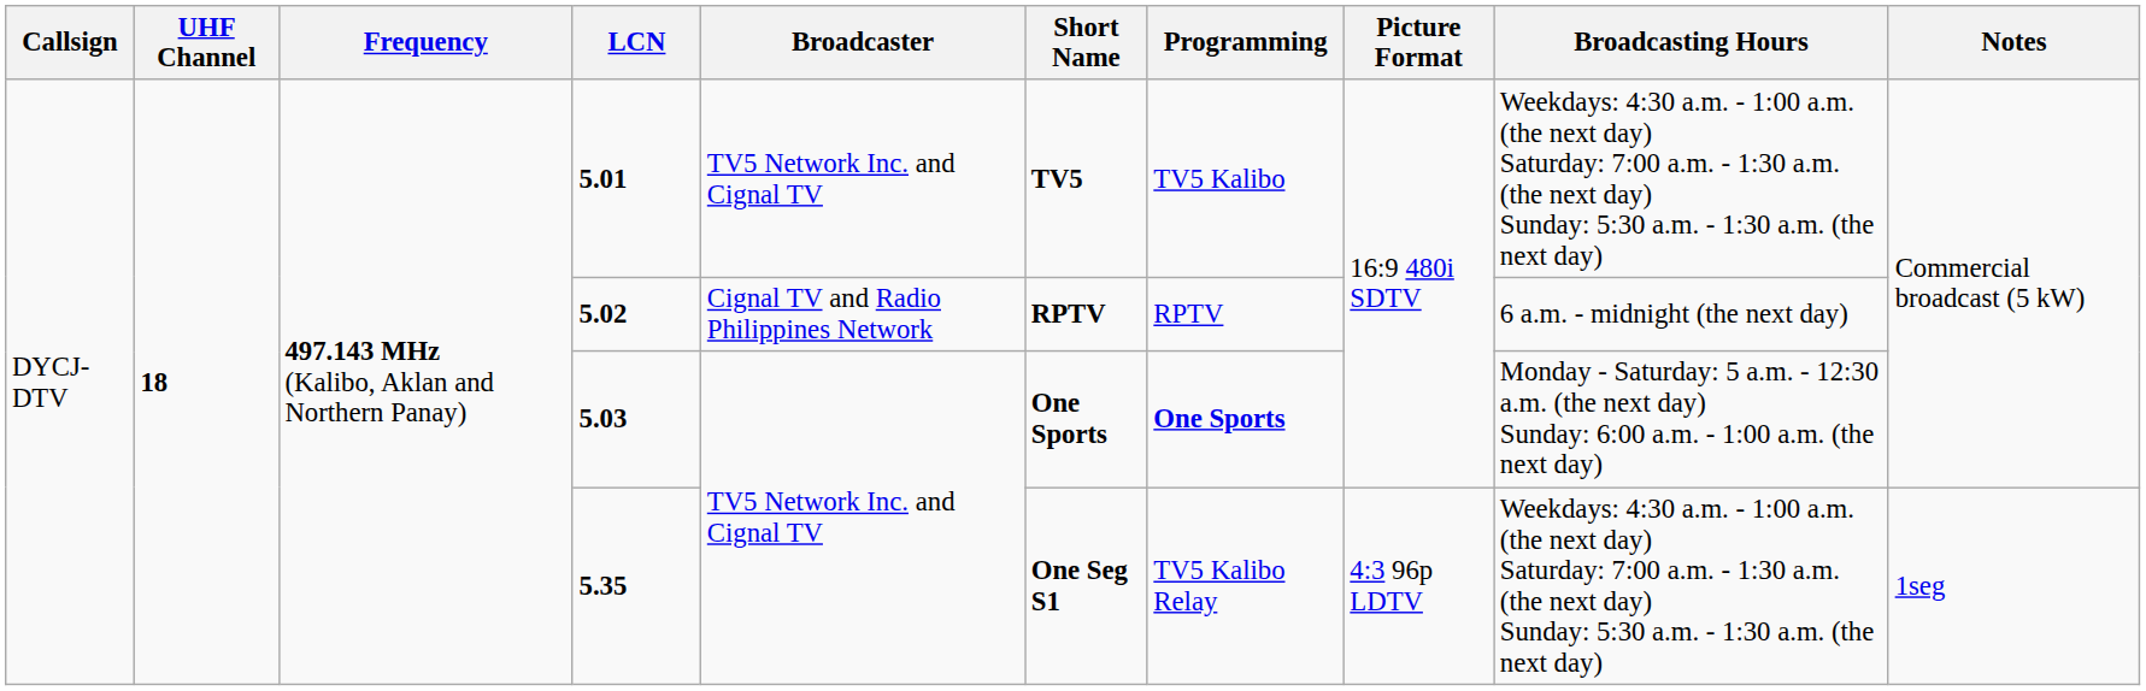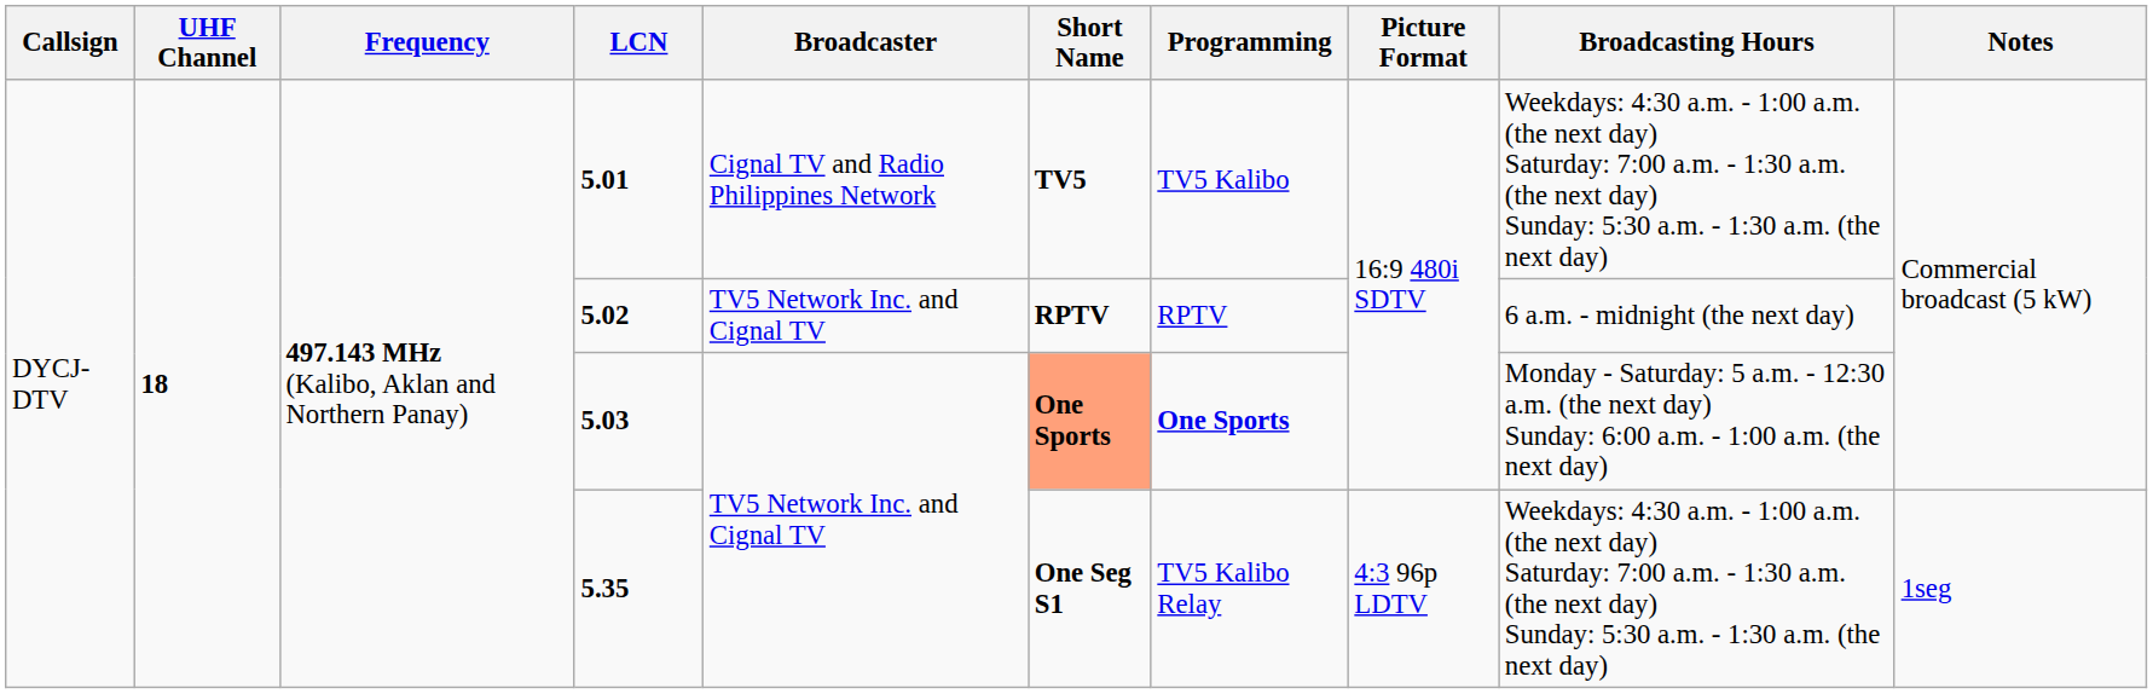 <table class="wikitable sortable">
 <tr>
 <th>Callsign</th>
 <th><a href='#'>UHF</a> Channel</th>
 <th><a href='#'>Frequency</a></th>
 <th width="6%"><a href='#'>LCN</a></th>
 <th>Broadcaster</th>
 <th>Short Name</th>
 <th>Programming</th>
 <th>Picture Format</th>
 <th>Broadcasting Hours</th>
 <th>Notes</th>
 </tr>
 <tr>
 <td rowspan="4">DYCJ-DTV</td>
 <td rowspan="4"><strong>18</strong></td>
 <td rowspan="4"><strong>497.143 MHz</strong><br>(Kalibo, Aklan and Northern Panay)</td>
 <td><strong>5.01</strong></td>
-<td rowspan="1"><a href='#'>TV5 Network Inc.</a> and <a href='#'>Cignal TV</a></td>
+<td><a href='#'>Cignal TV</a> and <a href='#'>Radio Philippines Network</a></td>
 <td><strong>TV5</strong></td>
 <td><a href='#'>TV5 Kalibo</a></td>
 <td rowspan="3">16:9 <a href='#'>480i</a> <a href='#'>SDTV</a></td>
 <td>Weekdays:  4:30 a.m. - 1:00 a.m. (the next day) <br> Saturday: 7:00 a.m. - 1:30 a.m. (the next day) <br> Sunday: 5:30 a.m. - 1:30 a.m. (the next day)</td>
 <td rowspan="3">Commercial broadcast (5 kW)</td>
 </tr>
 <tr>
 <td><strong>5.02</strong></td>
-<td><a href='#'>Cignal TV</a> and <a href='#'>Radio Philippines Network</a></td>
+<td rowspan="1"><a href='#'>TV5 Network Inc.</a> and <a href='#'>Cignal TV</a></td>
 <td><strong>RPTV</strong></td>
 <td><a href='#'>RPTV</a></td>
 <td>6 a.m. - midnight (the next day)</td>
 </tr>
 <tr>
 <td><strong>5.03</strong></td>
 <td rowspan="2"><a href='#'>TV5 Network Inc.</a> and <a href='#'>Cignal TV</a></td>
-<td><strong>One Sports</strong></td>
+<td style="background: lightsalmon;"><strong>One Sports</strong></td>
 <td><strong><a href='#'>One Sports</a></strong></td>
 <td>Monday - Saturday: 5 a.m. - 12:30 a.m. (the next day) <br> Sunday: 6:00 a.m. - 1:00 a.m. (the next day)</td>
 </tr>
 <tr>
 <td><strong>5.35</strong></td>
 <td><strong>One Seg S1</strong></td>
 <td><a href='#'>TV5 Kalibo Relay</a></td>
 <td><a href='#'>4:3</a> 96p <a href='#'>LDTV</a></td>
 <td>Weekdays:  4:30 a.m. - 1:00 a.m. (the next day) <br> Saturday: 7:00 a.m. - 1:30 a.m. (the next day) <br> Sunday: 5:30 a.m. - 1:30 a.m. (the next day)</td>
 <td><a href='#'>1seg</a></td>
 </tr>
 </table>
